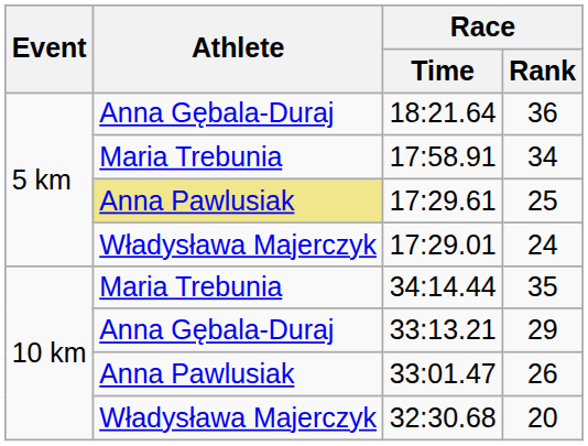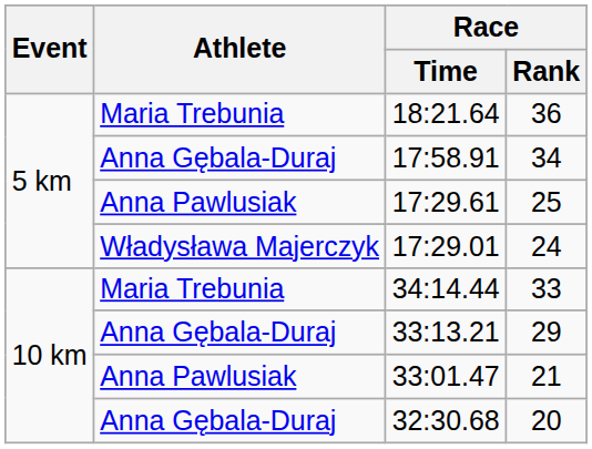 <table class="wikitable" border="1" style="font-size:90%">
 <tr>
 <th rowspan=2>Event</th>
 <th rowspan=2>Athlete</th>
 <th colspan=2>Race</th>
 </tr>
 <tr>
 <th>Time</th>
 <th>Rank</th>
 </tr>
 <tr>
 <td rowspan=4>5 km</td>
-<td><a href='#'>Anna Gębala-Duraj</a></td>
+<td><a href='#'>Maria Trebunia</a></td>
 <td align=center>18:21.64</td>
 <td align=center>36</td>
 </tr>
 <tr>
-<td><a href='#'>Maria Trebunia</a></td>
+<td><a href='#'>Anna Gębala-Duraj</a></td>
 <td align=center>17:58.91</td>
 <td align=center>34</td>
 </tr>
 <tr>
-<td style="background: khaki;"><a href='#'>Anna Pawlusiak</a></td>
+<td><a href='#'>Anna Pawlusiak</a></td>
 <td align=center>17:29.61</td>
 <td align=center>25</td>
 </tr>
 <tr>
 <td><a href='#'>Władysława Majerczyk</a></td>
 <td align=center>17:29.01</td>
 <td align=center>24</td>
 </tr>
 <tr>
 <td rowspan=4>10 km</td>
 <td><a href='#'>Maria Trebunia</a></td>
 <td align=center>34:14.44</td>
-<td align=center>35</td>
+<td align=center>33</td>
 </tr>
 <tr>
 <td><a href='#'>Anna Gębala-Duraj</a></td>
 <td align=center>33:13.21</td>
 <td align=center>29</td>
 </tr>
 <tr>
 <td><a href='#'>Anna Pawlusiak</a></td>
 <td align=center>33:01.47</td>
-<td align=center>26</td>
+<td align=center>21</td>
 </tr>
 <tr>
-<td><a href='#'>Władysława Majerczyk</a></td>
+<td><a href='#'>Anna Gębala-Duraj</a></td>
 <td align=center>32:30.68</td>
 <td align=center>20</td>
 </tr>
 </table>
